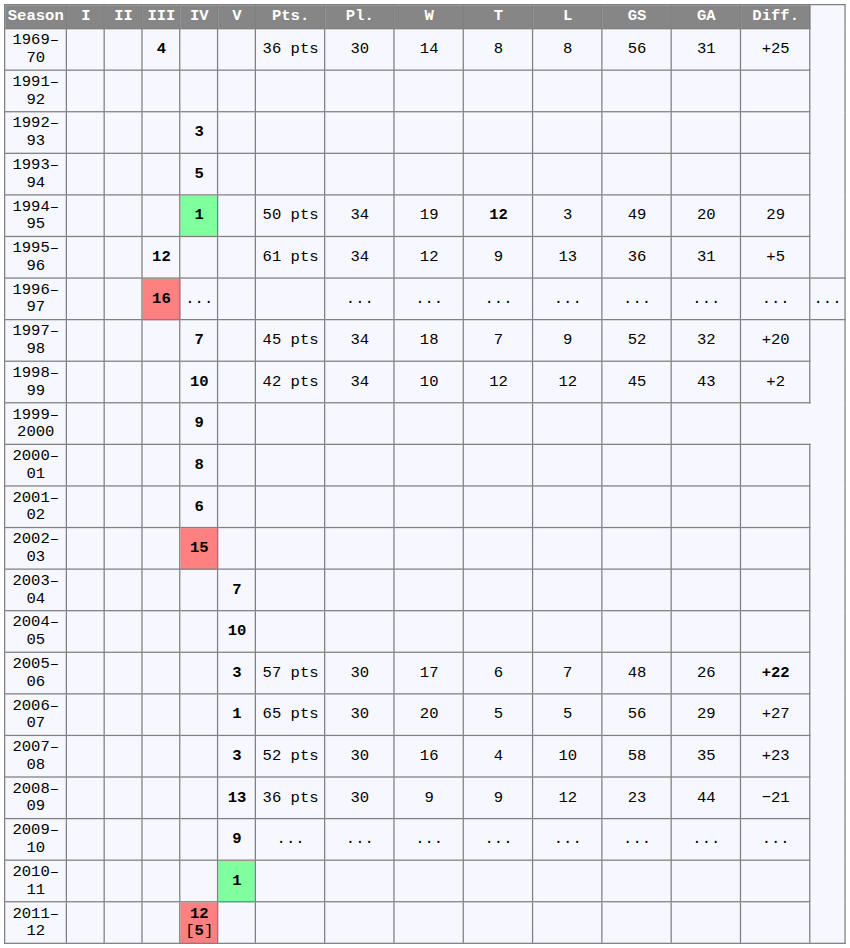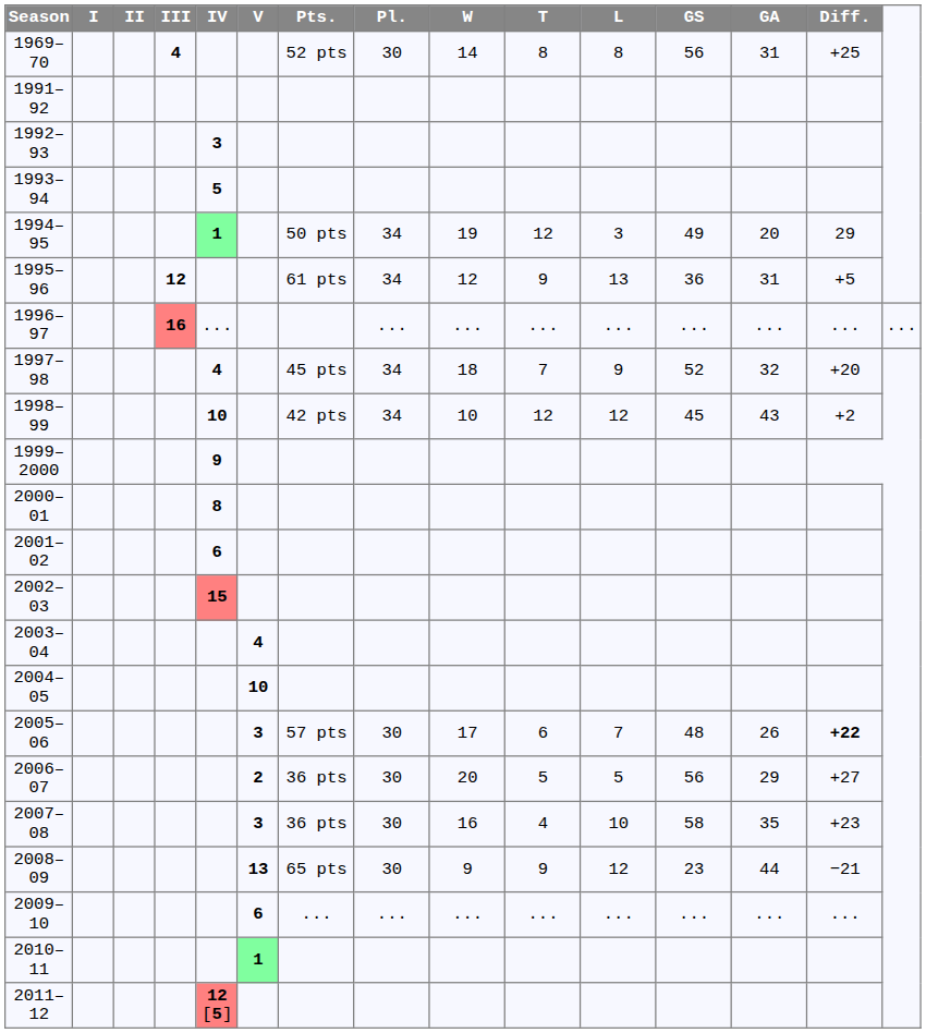 <table bgcolor="#f7f8ff" cellpadding="2" cellspacing="2" border="1" style="font-size: 95%; border: gray solid 1px; border-collapse: collapse; text-align:center">
 <tr bgcolor="#868686" style="color: #ffffff">
 <td width="20" align="center"><strong>Season</strong></td>
 <td width="25" align="center"><strong>I</strong></td>
 <td width="25" align="center"><strong>II</strong></td>
 <td width="25" align="center"><strong>III</strong></td>
 <td width="25" align="center"><strong>IV</strong></td>
 <td width="25" align="center"><strong>V</strong></td>
 <td width="50" align="center"><strong>Pts.</strong></td>
 <td width="50" align="center"><strong>Pl.</strong></td>
 <td width="50" align="center"><strong>W</strong></td>
 <td width="50" align="center"><strong>T</strong></td>
 <td width="50" align="center"><strong>L</strong></td>
 <td width="50" align="center"><strong>GS</strong></td>
 <td width="50" align="center"><strong>GA</strong></td>
 <td width="50" align="center"><strong>Diff.</strong></td>
 </tr>
 <tr>
 <td>1969–70</td>
 <td></td>
 <td></td>
 <td><strong>4</strong></td>
 <td></td>
 <td></td>
-<td>36 pts</td>
+<td>52 pts</td>
 <td>30</td>
 <td>14</td>
 <td>8</td>
 <td>8</td>
 <td>56</td>
 <td>31</td>
 <td>+25</td>
 </tr>
 <tr>
 <td>1991–92</td>
 <td></td>
 <td></td>
 <td></td>
 <td></td>
 <td></td>
 <td></td>
 <td></td>
 <td></td>
 <td></td>
 <td></td>
 <td></td>
 <td></td>
 <td></td>
 </tr>
 <tr>
 <td>1992–93</td>
 <td></td>
 <td></td>
 <td></td>
 <td><strong>3</strong></td>
 <td></td>
 <td></td>
 <td></td>
 <td></td>
 <td></td>
 <td></td>
 <td></td>
 <td></td>
 <td></td>
 </tr>
 <tr>
 <td>1993–94</td>
 <td></td>
 <td></td>
 <td></td>
 <td><strong>5</strong></td>
 <td></td>
 <td></td>
 <td></td>
 <td></td>
 <td></td>
 <td></td>
 <td></td>
 <td></td>
 <td></td>
 </tr>
 <tr>
 <td>1994–95</td>
 <td></td>
 <td></td>
 <td></td>
 <td bgcolor="#80FF9F"><strong>1</strong></td>
 <td></td>
 <td>50 pts</td>
 <td>34</td>
 <td>19</td>
-<td><strong>12</strong></td>
+<td>12</td>
 <td>3</td>
 <td>49</td>
 <td>20</td>
 <td>29</td>
 </tr>
 <tr>
 <td>1995–96</td>
 <td></td>
 <td></td>
 <td><strong>12</strong></td>
 <td></td>
 <td></td>
 <td>61 pts</td>
 <td>34</td>
 <td>12</td>
 <td>9</td>
 <td>13</td>
 <td>36</td>
 <td>31</td>
 <td>+5</td>
 </tr>
 <tr>
 <td>1996–97</td>
 <td></td>
 <td></td>
 <td bgcolor="#FF8080"><strong>16</strong></td>
 <td>...</td>
 <td></td>
 <td></td>
 <td>...</td>
 <td>...</td>
 <td>...</td>
 <td>...</td>
 <td>...</td>
 <td>...</td>
 <td>...</td>
 <td>...</td>
 </tr>
 <tr>
 <td>1997–98</td>
 <td></td>
 <td></td>
 <td></td>
-<td><strong>7</strong></td>
+<td><strong>4</strong></td>
 <td></td>
 <td>45 pts</td>
 <td>34</td>
 <td>18</td>
 <td>7</td>
 <td>9</td>
 <td>52</td>
 <td>32</td>
 <td>+20</td>
 </tr>
 <tr>
 <td>1998–99</td>
 <td></td>
 <td></td>
 <td></td>
 <td><strong>10</strong></td>
 <td></td>
 <td>42 pts</td>
 <td>34</td>
 <td>10</td>
 <td>12</td>
 <td>12</td>
 <td>45</td>
 <td>43</td>
 <td>+2</td>
 </tr>
 <tr>
 <td>1999–2000</td>
 <td></td>
 <td></td>
 <td></td>
 <td><strong>9</strong></td>
 <td></td>
 <td></td>
 <td></td>
 <td></td>
 <td></td>
 <td></td>
 <td></td>
 <td></td>
 </tr>
 <tr>
 <td>2000–01</td>
 <td></td>
 <td></td>
 <td></td>
 <td><strong>8</strong></td>
 <td></td>
 <td></td>
 <td></td>
 <td></td>
 <td></td>
 <td></td>
 <td></td>
 <td></td>
 <td></td>
 </tr>
 <tr>
 <td>2001–02</td>
 <td></td>
 <td></td>
 <td></td>
 <td><strong>6</strong></td>
 <td></td>
 <td></td>
 <td></td>
 <td></td>
 <td></td>
 <td></td>
 <td></td>
 <td></td>
 <td></td>
 </tr>
 <tr>
 <td>2002–03</td>
 <td></td>
 <td></td>
 <td></td>
 <td bgcolor="#FF8080"><strong>15</strong></td>
 <td></td>
 <td></td>
 <td></td>
 <td></td>
 <td></td>
 <td></td>
 <td></td>
 <td></td>
 <td></td>
 </tr>
 <tr>
 <td>2003–04</td>
 <td></td>
 <td></td>
 <td></td>
 <td></td>
-<td><strong>7</strong></td>
+<td><strong>4</strong></td>
 <td></td>
 <td></td>
 <td></td>
 <td></td>
 <td></td>
 <td></td>
 <td></td>
 <td></td>
 </tr>
 <tr>
 <td>2004–05</td>
 <td></td>
 <td></td>
 <td></td>
 <td></td>
 <td><strong>10</strong></td>
 <td></td>
 <td></td>
 <td></td>
 <td></td>
 <td></td>
 <td></td>
 <td></td>
 <td></td>
 </tr>
 <tr>
 <td>2005–06</td>
 <td></td>
 <td></td>
 <td></td>
 <td></td>
 <td><strong>3</strong></td>
 <td>57 pts</td>
 <td>30</td>
 <td>17</td>
 <td>6</td>
 <td>7</td>
 <td>48</td>
 <td>26</td>
 <td><strong>+22</strong></td>
 </tr>
 <tr>
 <td>2006–07</td>
 <td></td>
 <td></td>
 <td></td>
 <td></td>
-<td><strong>1</strong></td>
-<td>65 pts</td>
+<td><strong>2</strong></td>
+<td>36 pts</td>
 <td>30</td>
 <td>20</td>
 <td>5</td>
 <td>5</td>
 <td>56</td>
 <td>29</td>
 <td>+27</td>
 </tr>
 <tr>
 <td>2007–08</td>
 <td></td>
 <td></td>
 <td></td>
 <td></td>
 <td><strong>3</strong></td>
-<td>52 pts</td>
+<td>36 pts</td>
 <td>30</td>
 <td>16</td>
 <td>4</td>
 <td>10</td>
 <td>58</td>
 <td>35</td>
 <td>+23</td>
 </tr>
 <tr>
 <td>2008–09</td>
 <td></td>
 <td></td>
 <td></td>
 <td></td>
 <td><strong>13</strong></td>
-<td>36 pts</td>
+<td>65 pts</td>
 <td>30</td>
 <td>9</td>
 <td>9</td>
 <td>12</td>
 <td>23</td>
 <td>44</td>
 <td>−21</td>
 </tr>
 <tr>
 <td>2009–10</td>
 <td></td>
 <td></td>
 <td></td>
 <td></td>
-<td><strong>9</strong></td>
+<td><strong>6</strong></td>
 <td>...</td>
 <td>...</td>
 <td>...</td>
 <td>...</td>
 <td>...</td>
 <td>...</td>
 <td>...</td>
 <td>...</td>
 </tr>
 <tr>
 <td>2010–11</td>
 <td></td>
 <td></td>
 <td></td>
 <td></td>
 <td bgcolor="#80FF9F"><strong>1</strong></td>
 <td></td>
 <td></td>
 <td></td>
 <td></td>
 <td></td>
 <td></td>
 <td></td>
 <td></td>
 </tr>
 <tr>
 <td>2011–12</td>
 <td></td>
 <td></td>
 <td></td>
 <td bgcolor="#FF8080"><strong>12</strong> [<strong>5</strong>]</td>
 <td></td>
 <td></td>
 <td></td>
 <td></td>
 <td></td>
 <td></td>
 <td></td>
 <td></td>
 <td></td>
 </tr>
 </table>
